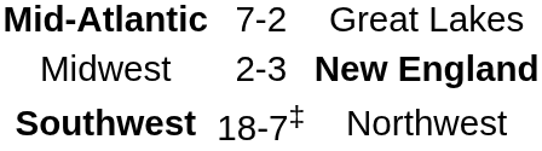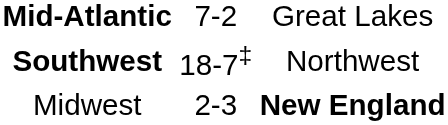 <table>
 <tr>
 <td align=center><strong>Mid-Atlantic</strong></td>
 <td align=center>7-2</td>
 <td align=center>Great Lakes</td>
 </tr>
 <tr>
+<td align=center><strong>Southwest</strong></td>
+<td align=center>18-7<sup>‡</sup></td>
+<td align=center>Northwest</td>
+</tr>
+<tr>
 <td align=center>Midwest</td>
 <td align=center>2-3</td>
 <td align=center><strong>New England</strong></td>
 </tr>
-<tr>
-<td align=center><strong>Southwest</strong></td>
-<td align=center>18-7<sup>‡</sup></td>
-<td align=center>Northwest</td>
-</tr>
 </table>
